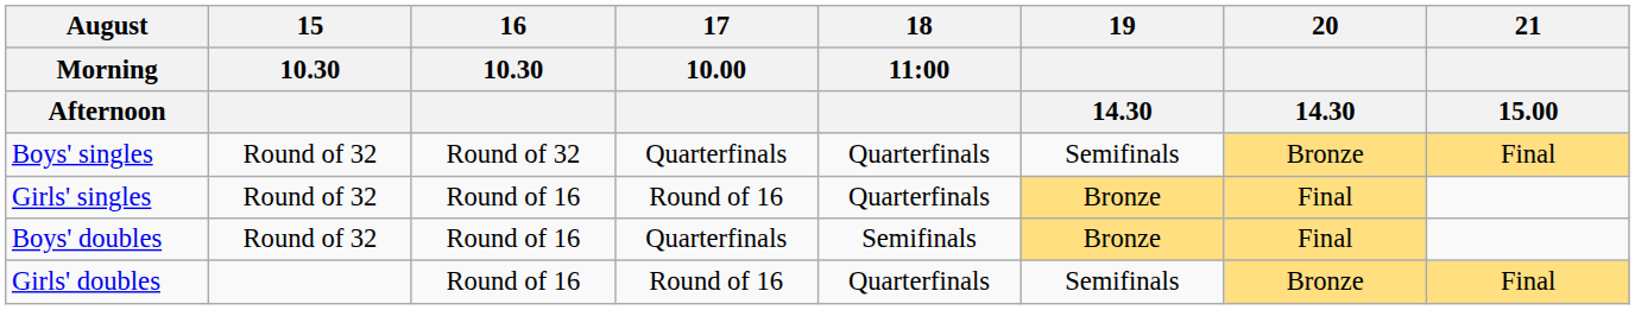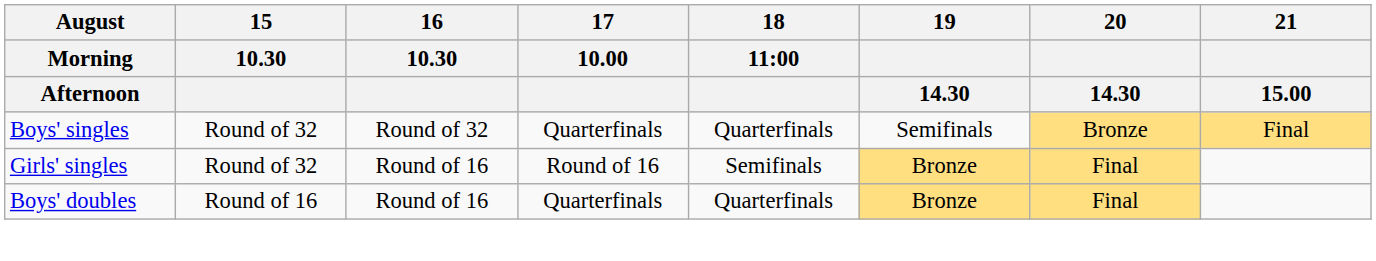 <table class="wikitable" style="text-align:center">
 <tr>
 <th width=10%>August</th>
 <th width=10%>15</th>
 <th width=10%>16</th>
 <th width=10%>17</th>
 <th width=10%>18</th>
 <th width=10%>19</th>
 <th width=10%>20</th>
 <th width=10%>21</th>
 </tr>
 <tr>
 <th>Morning</th>
 <th>10.30</th>
 <th>10.30</th>
 <th>10.00</th>
 <th>11:00</th>
 <th></th>
 <th></th>
 <th></th>
 </tr>
 <tr>
 <th>Afternoon</th>
 <th></th>
 <th></th>
 <th></th>
 <th></th>
 <th>14.30</th>
 <th>14.30</th>
 <th>15.00</th>
 </tr>
 <tr>
 <td align="left"><a href='#'>Boys' singles</a></td>
 <td>Round of 32</td>
 <td>Round of 32</td>
 <td>Quarterfinals</td>
 <td>Quarterfinals</td>
 <td>Semifinals</td>
 <td bgcolor="FFDF80">Bronze</td>
 <td bgcolor="FFDF80">Final</td>
 </tr>
 <tr>
 <td align="left"><a href='#'>Girls' singles</a></td>
 <td>Round of 32</td>
 <td>Round of 16</td>
 <td>Round of 16</td>
-<td>Quarterfinals</td>
+<td>Semifinals</td>
 <td bgcolor="FFDF80">Bronze</td>
 <td bgcolor="FFDF80">Final</td>
 <td></td>
 </tr>
 <tr>
 <td align="left"><a href='#'>Boys' doubles</a></td>
-<td>Round of 32</td>
+<td>Round of 16</td>
 <td>Round of 16</td>
 <td>Quarterfinals</td>
-<td>Semifinals</td>
+<td>Quarterfinals</td>
 <td bgcolor="FFDF80">Bronze</td>
 <td bgcolor="FFDF80">Final</td>
 <td></td>
 </tr>
-<tr>
-<td align="left"><a href='#'>Girls' doubles</a></td>
-<td></td>
-<td>Round of 16</td>
-<td>Round of 16</td>
-<td>Quarterfinals</td>
-<td>Semifinals</td>
-<td bgcolor="FFDF80">Bronze</td>
-<td bgcolor="FFDF80">Final</td>
-</tr>
 </table>
